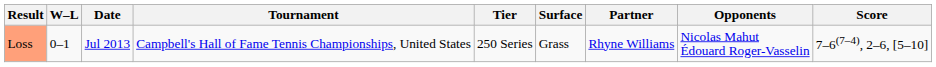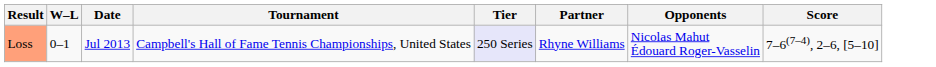 <table class="sortable wikitable">
 <tr>
 <th>Result</th>
 <th class="unsortable">W–L</th>
 <th>Date</th>
 <th>Tournament</th>
 <th>Tier</th>
-<th>Surface</th>
 <th>Partner</th>
 <th>Opponents</th>
 <th class="unsortable">Score</th>
 </tr>
 <tr>
 <td style="background:#ffa07a;">Loss</td>
 <td>0–1</td>
 <td><a href='#'>Jul 2013</a></td>
 <td><a href='#'>Campbell's Hall of Fame Tennis Championships</a>, United States</td>
-<td>250 Series</td>
-<td>Grass</td>
+<td style="background: lavender;">250 Series</td>
 <td> <a href='#'>Rhyne Williams</a></td>
 <td> <a href='#'>Nicolas Mahut</a><br> <a href='#'>Édouard Roger-Vasselin</a></td>
 <td>7–6<sup>(7–4)</sup>, 2–6, [5–10]</td>
 </tr>
 </table>
